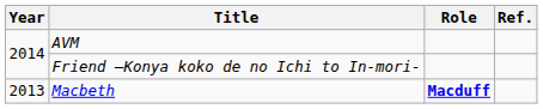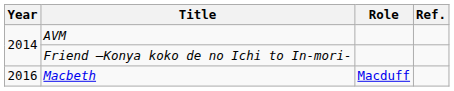 <table class="wikitable">
 <tr>
 <th>Year</th>
 <th>Title</th>
 <th>Role</th>
 <th>Ref.</th>
 </tr>
 <tr>
 <td rowspan="2">2014</td>
 <td><em>AVM</em></td>
 <td></td>
 <td></td>
 </tr>
 <tr>
 <td><em>Friend –Konya koko de no Ichi to In-mori-</em></td>
 <td></td>
 <td></td>
 </tr>
 <tr>
-<td>2013</td>
+<td>2016</td>
 <td><em><a href='#'>Macbeth</a></em></td>
-<td><strong><a href='#'>Macduff</a></strong></td>
+<td><a href='#'>Macduff</a></td>
 <td></td>
 </tr>
 </table>
